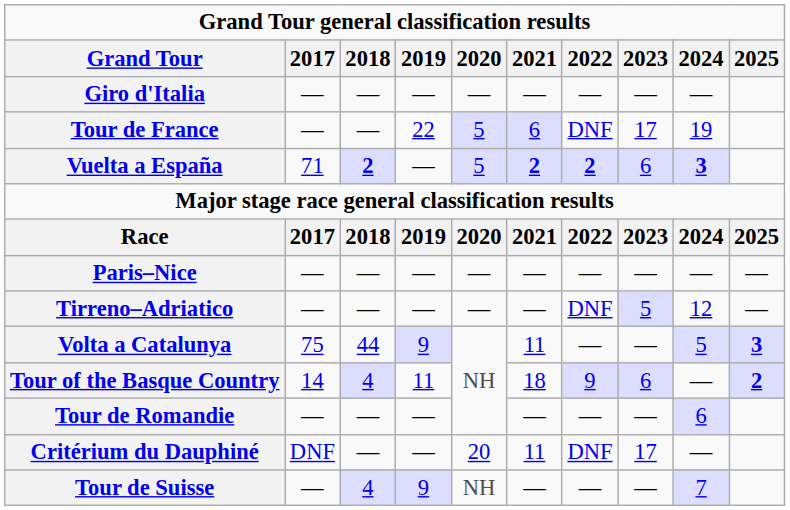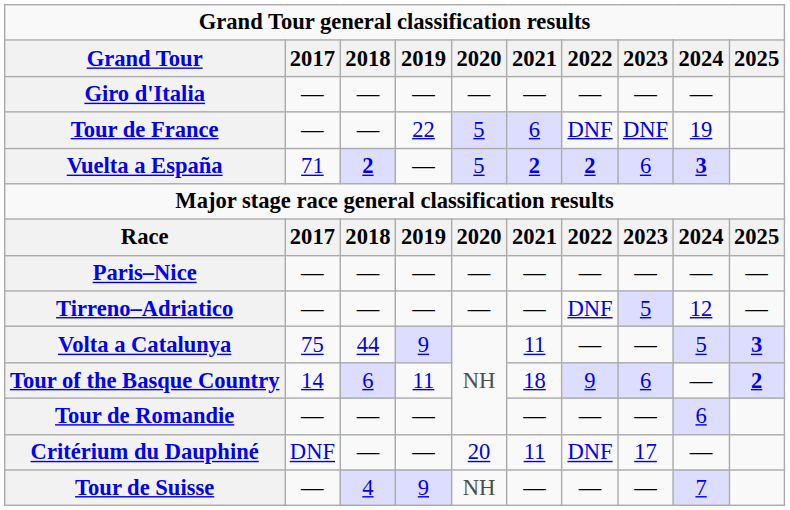 <table class="wikitable plainrowheaders">
 <tr>
 <td colspan=10 align="center"><strong>Grand Tour general classification results</strong></td>
 </tr>
 <tr>
 <th scope="col"><a href='#'>Grand Tour</a></th>
 <th scope="col">2017</th>
 <th scope="col">2018</th>
 <th scope="col">2019</th>
 <th scope="col">2020</th>
 <th scope="col">2021</th>
 <th scope="col">2022</th>
 <th scope="col">2023</th>
 <th scope="col">2024</th>
 <th scope="col">2025</th>
 </tr>
 <tr style="text-align:center;">
 <th scope="row"> <a href='#'>Giro d'Italia</a></th>
 <td>—</td>
 <td>—</td>
 <td>—</td>
 <td>—</td>
 <td>—</td>
 <td>—</td>
 <td>—</td>
 <td>—</td>
 <td></td>
 </tr>
 <tr style="text-align:center;">
 <th scope="row"> <a href='#'>Tour de France</a></th>
 <td>—</td>
 <td>—</td>
 <td><a href='#'>22</a></td>
 <td style="background:#ddf;"><a href='#'>5</a></td>
 <td style="background:#ddf;"><a href='#'>6</a></td>
 <td><a href='#'>DNF</a></td>
-<td><a href='#'>17</a></td>
+<td><a href='#'>DNF</a></td>
 <td><a href='#'>19</a></td>
 <td></td>
 </tr>
 <tr style="text-align:center;">
 <th scope="row"> <a href='#'>Vuelta a España</a></th>
 <td><a href='#'>71</a></td>
 <td style="background:#ddf;"><a href='#'><strong>2</strong></a></td>
 <td>—</td>
 <td style="background:#ddf;"><a href='#'>5</a></td>
 <td style="background:#ddf;"><a href='#'><strong>2</strong></a></td>
 <td style="background:#ddf;"><a href='#'><strong>2</strong></a></td>
 <td style="background:#ddf;"><a href='#'>6</a></td>
 <td style="background:#ddf;"><a href='#'><strong>3</strong></a></td>
 <td></td>
 </tr>
 <tr>
 <td colspan=10 align="center"><strong>Major stage race general classification results</strong></td>
 </tr>
 <tr>
 <th>Race</th>
 <th scope="col">2017</th>
 <th scope="col">2018</th>
 <th scope="col">2019</th>
 <th scope="col">2020</th>
 <th scope="col">2021</th>
 <th scope="col">2022</th>
 <th scope="col">2023</th>
 <th scope="col">2024</th>
 <th scope="col">2025</th>
 </tr>
 <tr style="text-align:center;">
 <th scope="row"> <a href='#'>Paris–Nice</a></th>
 <td>—</td>
 <td>—</td>
 <td>—</td>
 <td>—</td>
 <td>—</td>
 <td>—</td>
 <td>—</td>
 <td>—</td>
 <td>—</td>
 </tr>
 <tr style="text-align:center;">
 <th scope="row"> <a href='#'>Tirreno–Adriatico</a></th>
 <td>—</td>
 <td>—</td>
 <td>—</td>
 <td>—</td>
 <td>—</td>
 <td><a href='#'>DNF</a></td>
 <td style="background:#ddf;"><a href='#'>5</a></td>
 <td><a href='#'>12</a></td>
 <td>—</td>
 </tr>
 <tr style="text-align:center;">
 <th scope="row"> <a href='#'>Volta a Catalunya</a></th>
 <td><a href='#'>75</a></td>
 <td><a href='#'>44</a></td>
 <td style="background:#ddf;"><a href='#'>9</a></td>
 <td style="color:#4d4d4d;" rowspan=3>NH</td>
 <td><a href='#'>11</a></td>
 <td>—</td>
 <td>—</td>
 <td style="background:#ddf;"><a href='#'>5</a></td>
 <td style="background:#ddf;"><a href='#'><strong>3</strong></a></td>
 </tr>
 <tr style="text-align:center;">
 <th scope="row"> <a href='#'>Tour of the Basque Country</a></th>
 <td><a href='#'>14</a></td>
-<td style="background:#ddf;"><a href='#'>4</a></td>
+<td style="background:#ddf;"><a href='#'>6</a></td>
 <td><a href='#'>11</a></td>
 <td><a href='#'>18</a></td>
 <td style="background:#ddf;"><a href='#'>9</a></td>
 <td style="background:#ddf;"><a href='#'>6</a></td>
 <td>—</td>
 <td style="background:#ddf;"><a href='#'><strong>2</strong></a></td>
 </tr>
 <tr style="text-align:center;">
 <th scope="row"> <a href='#'>Tour de Romandie</a></th>
 <td>—</td>
 <td>—</td>
 <td>—</td>
 <td>—</td>
 <td>—</td>
 <td>—</td>
 <td style="background:#ddf;"><a href='#'>6</a></td>
 <td></td>
 </tr>
 <tr style="text-align:center;">
 <th scope="row"> <a href='#'>Critérium du Dauphiné</a></th>
 <td><a href='#'>DNF</a></td>
 <td>—</td>
 <td>—</td>
 <td><a href='#'>20</a></td>
 <td><a href='#'>11</a></td>
 <td><a href='#'>DNF</a></td>
 <td><a href='#'>17</a></td>
 <td>—</td>
 <td></td>
 </tr>
 <tr style="text-align:center;">
 <th scope="row"> <a href='#'>Tour de Suisse</a></th>
 <td>—</td>
 <td style="background:#ddf;"><a href='#'>4</a></td>
 <td style="background:#ddf;"><a href='#'>9</a></td>
 <td style="color:#4d4d4d;">NH</td>
 <td>—</td>
 <td>—</td>
 <td>—</td>
 <td style="background:#ddf;"><a href='#'>7</a></td>
 <td></td>
 </tr>
 </table>
